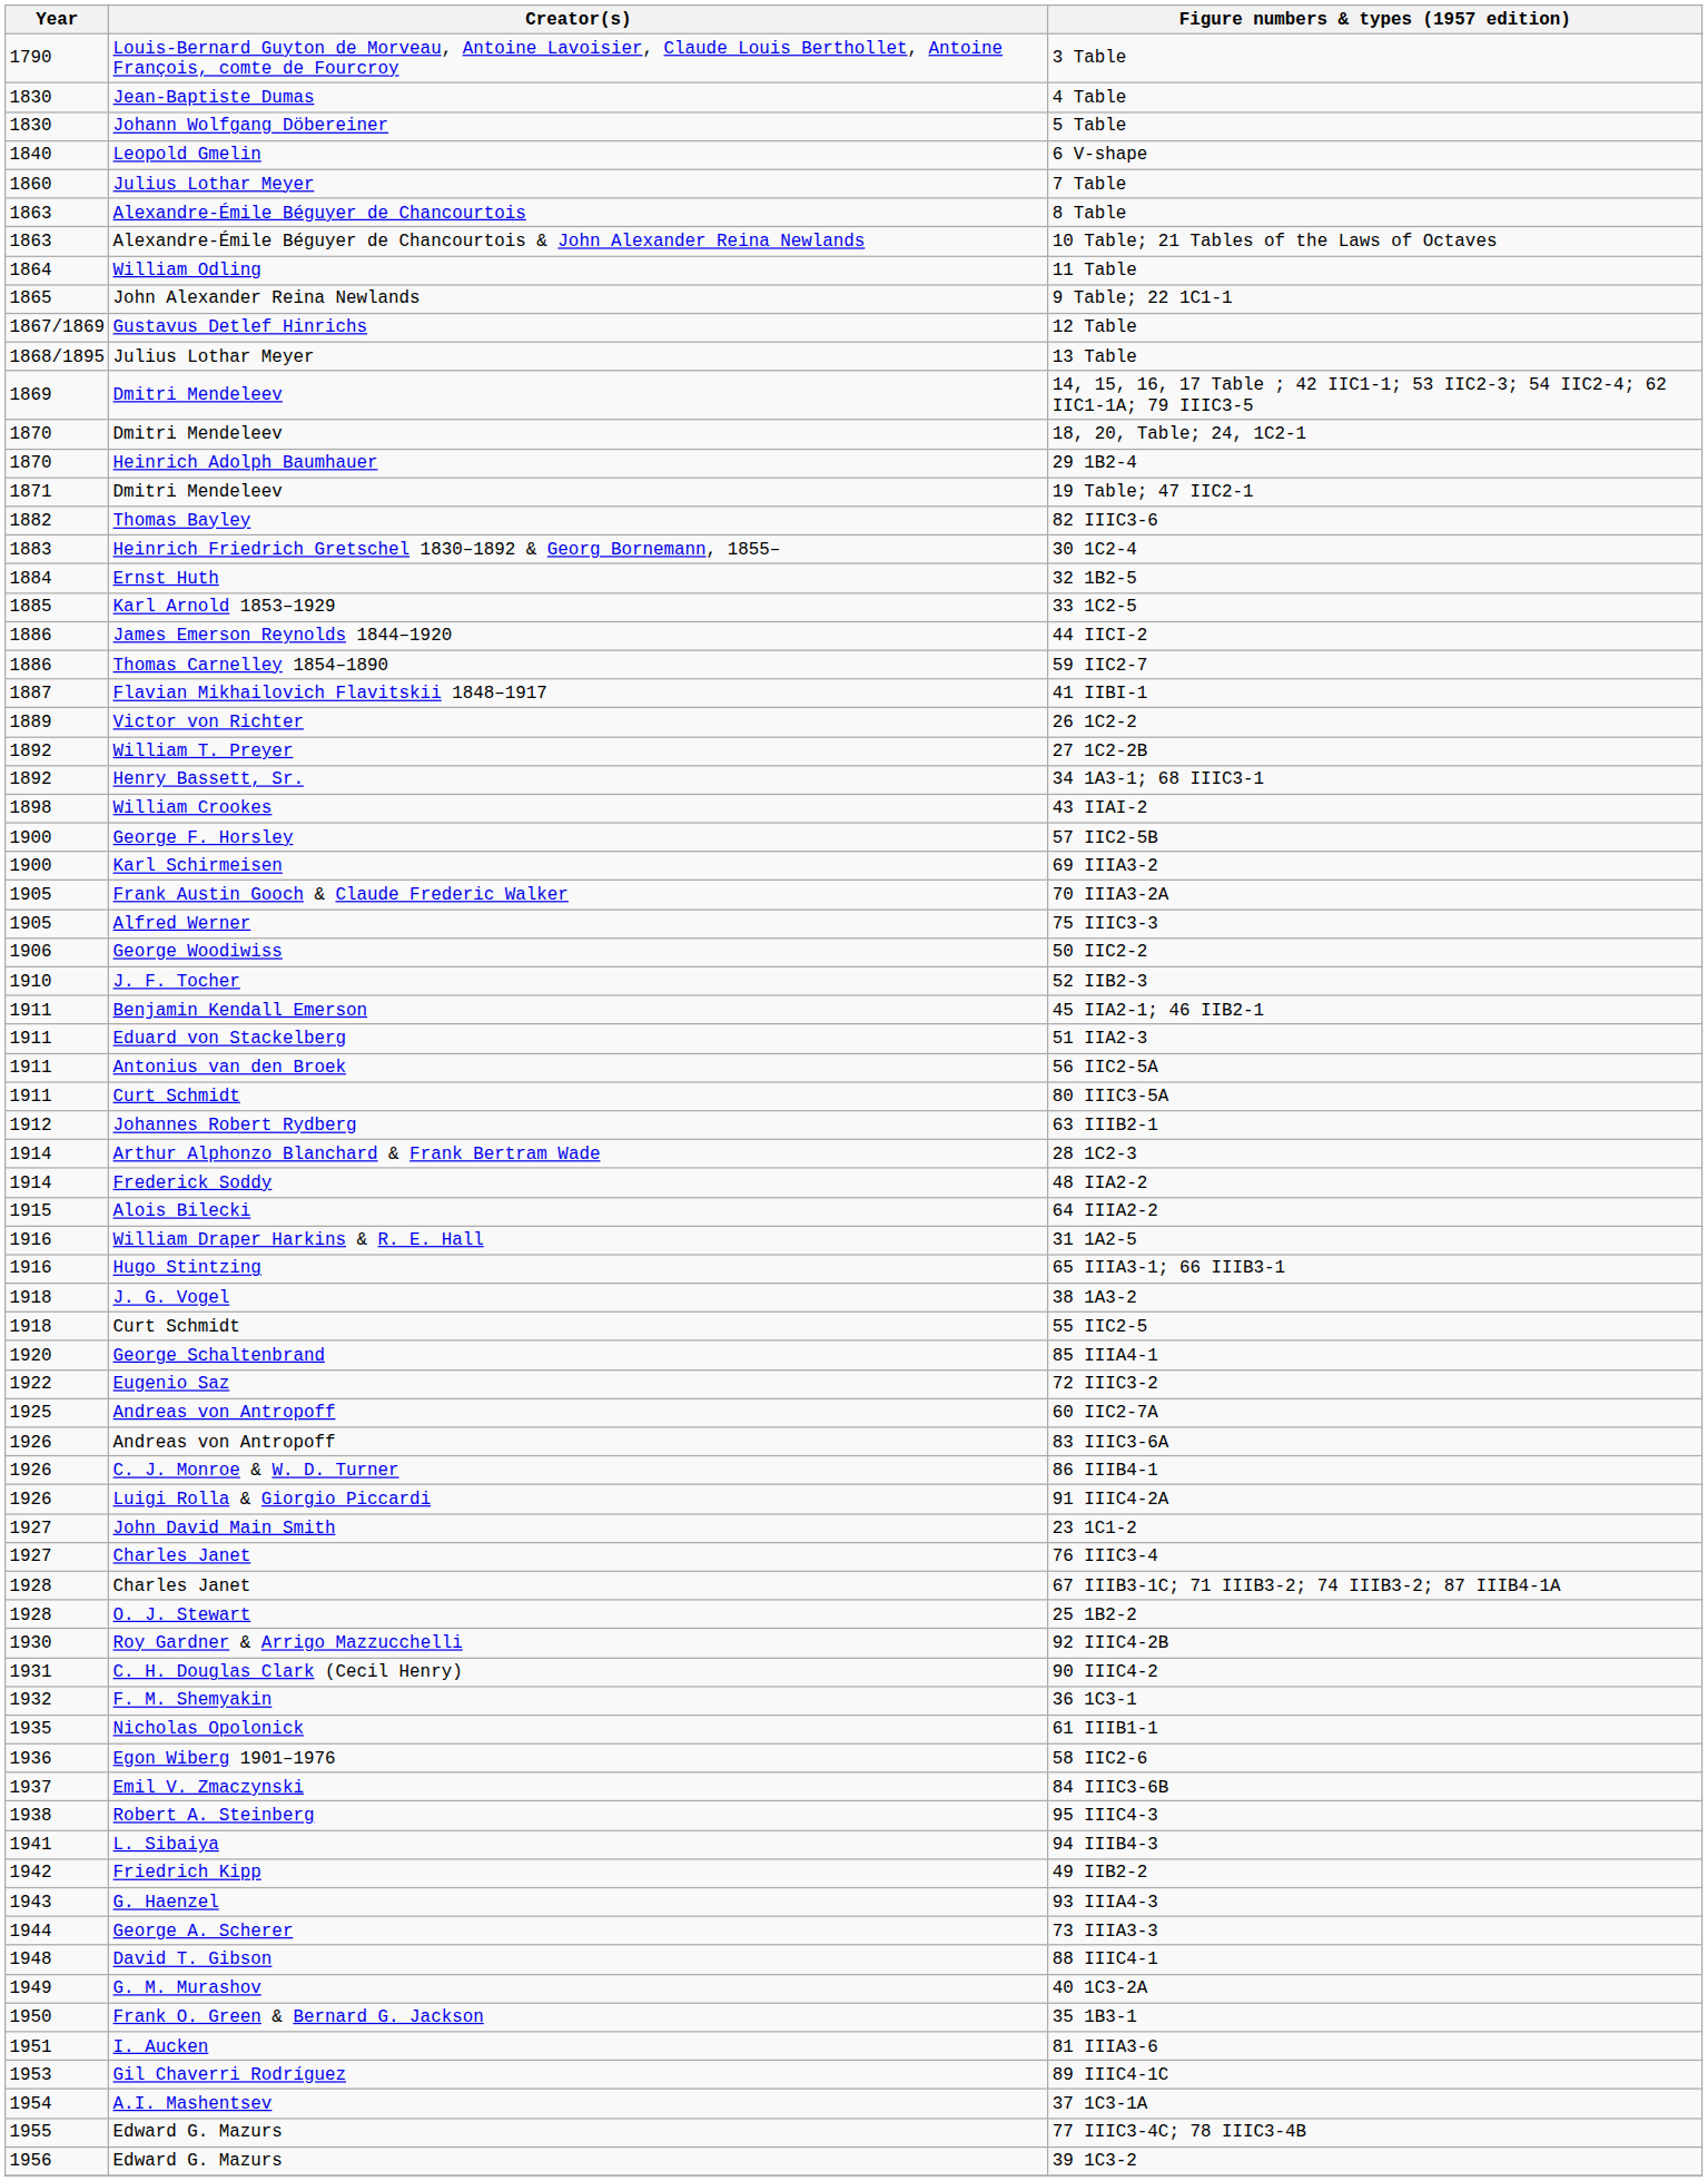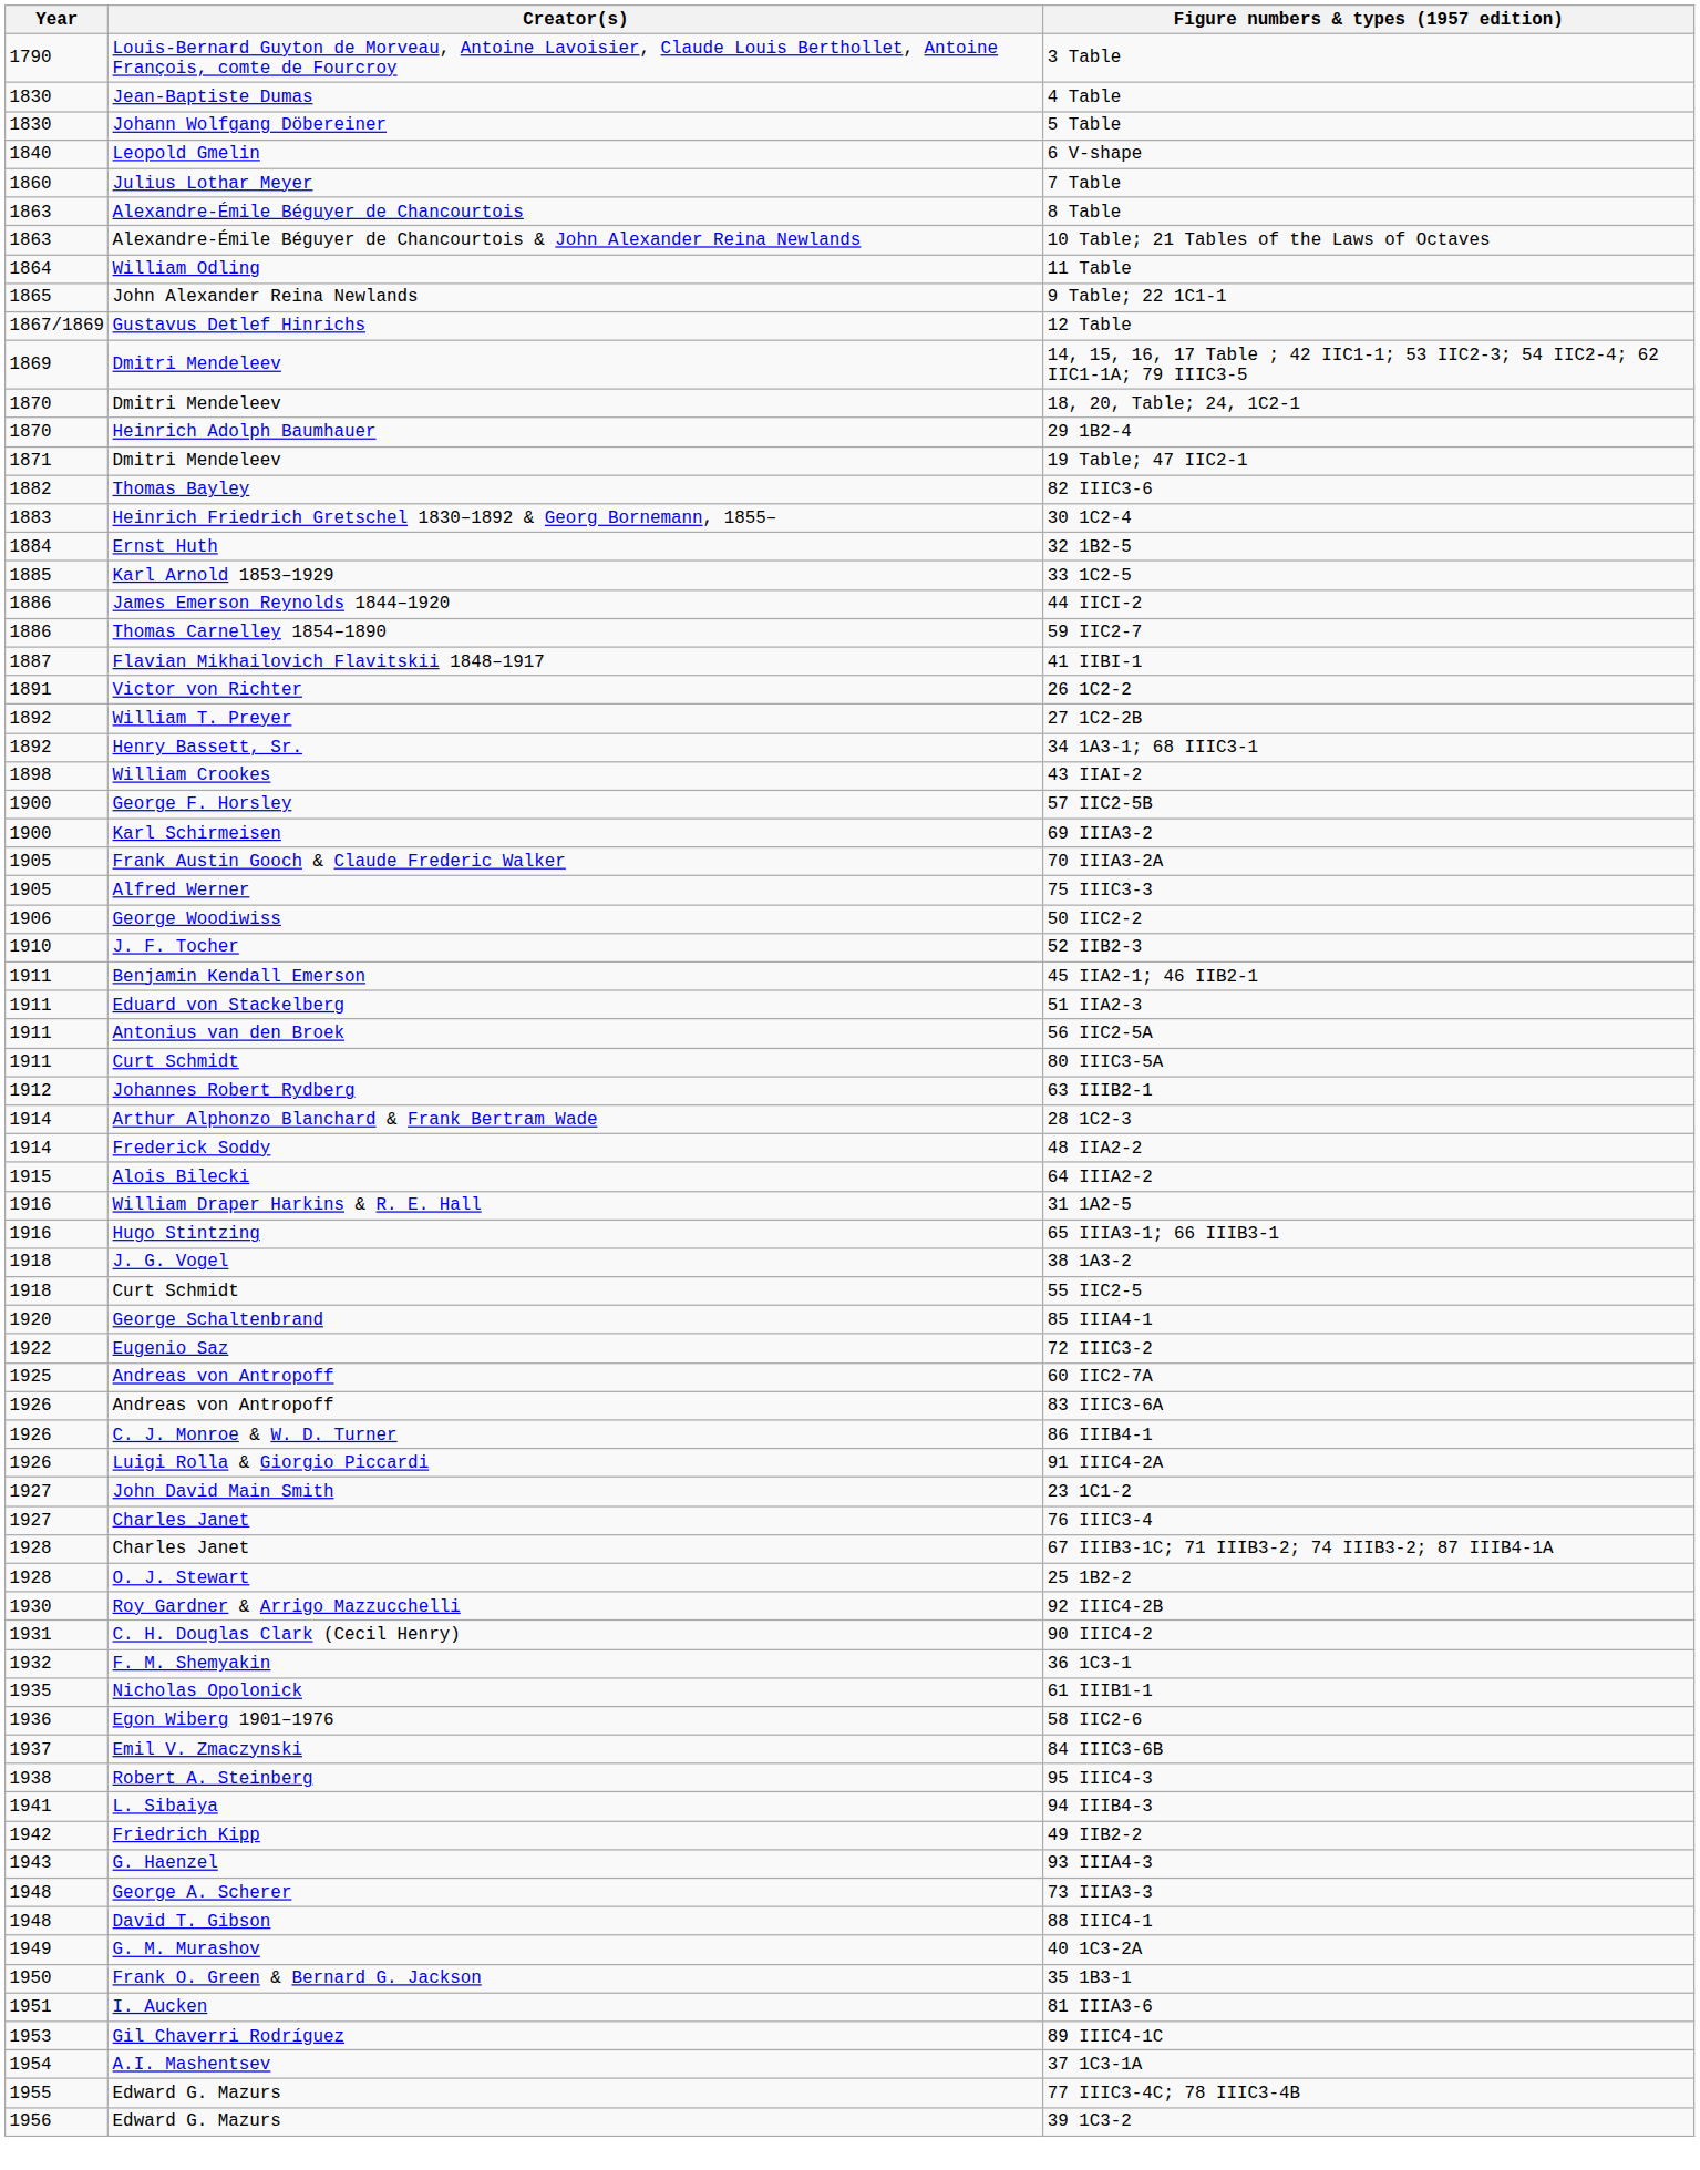 <table class="wikitable">
 <tr>
 <th>Year</th>
 <th>Creator(s)</th>
 <th>Figure numbers & types (1957 edition)</th>
 </tr>
 <tr>
 <td>1790</td>
 <td><a href='#'>Louis-Bernard Guyton de Morveau</a>, <a href='#'>Antoine Lavoisier</a>, <a href='#'>Claude Louis Berthollet</a>, <a href='#'>Antoine François, comte de Fourcroy</a></td>
 <td>3 Table</td>
 </tr>
 <tr>
 <td>1830</td>
 <td><a href='#'>Jean-Baptiste Dumas</a></td>
 <td>4 Table</td>
 </tr>
 <tr>
 <td>1830</td>
 <td><a href='#'>Johann Wolfgang Döbereiner</a></td>
 <td>5 Table</td>
 </tr>
 <tr>
 <td>1840</td>
 <td><a href='#'>Leopold Gmelin</a></td>
 <td>6 V-shape</td>
 </tr>
 <tr>
 <td>1860</td>
 <td><a href='#'>Julius Lothar Meyer</a></td>
 <td>7 Table</td>
 </tr>
 <tr>
 <td>1863</td>
 <td><a href='#'>Alexandre-Émile Béguyer de Chancourtois</a></td>
 <td>8 Table</td>
 </tr>
 <tr>
 <td>1863</td>
 <td>Alexandre-Émile Béguyer de Chancourtois & <a href='#'>John Alexander Reina Newlands</a></td>
 <td>10 Table; 21 Tables of the Laws of Octaves</td>
 </tr>
 <tr>
 <td>1864</td>
 <td><a href='#'>William Odling</a></td>
 <td>11 Table</td>
 </tr>
 <tr>
 <td>1865</td>
 <td>John Alexander Reina Newlands</td>
 <td>9 Table; 22 1C1-1</td>
 </tr>
 <tr>
 <td>1867/1869</td>
 <td><a href='#'>Gustavus Detlef Hinrichs</a></td>
 <td>12 Table</td>
 </tr>
 <tr>
-<td>1868/1895</td>
-<td>Julius Lothar Meyer</td>
-<td>13 Table</td>
-</tr>
-<tr>
 <td>1869</td>
 <td><a href='#'>Dmitri Mendeleev</a></td>
 <td>14, 15, 16, 17 Table ; 42 IIC1-1; 53 IIC2-3; 54 IIC2-4; 62 IIC1-1A; 79 IIIC3-5</td>
 </tr>
 <tr>
 <td>1870</td>
 <td>Dmitri Mendeleev</td>
 <td>18, 20, Table; 24, 1C2-1</td>
 </tr>
 <tr>
 <td>1870</td>
 <td><a href='#'>Heinrich Adolph Baumhauer</a></td>
 <td>29 1B2-4</td>
 </tr>
 <tr>
 <td>1871</td>
 <td>Dmitri Mendeleev</td>
 <td>19 Table; 47 IIC2-1</td>
 </tr>
 <tr>
 <td>1882</td>
 <td><a href='#'>Thomas Bayley</a></td>
 <td>82 IIIC3-6</td>
 </tr>
 <tr>
 <td>1883</td>
 <td><a href='#'>Heinrich Friedrich Gretschel</a> 1830–1892 & <a href='#'>Georg Bornemann</a>, 1855–</td>
 <td>30 1C2-4</td>
 </tr>
 <tr>
 <td>1884</td>
 <td><a href='#'>Ernst Huth</a></td>
 <td>32 1B2-5</td>
 </tr>
 <tr>
 <td>1885</td>
 <td><a href='#'>Karl Arnold</a> 1853–1929</td>
 <td>33 1C2-5</td>
 </tr>
 <tr>
 <td>1886</td>
 <td><a href='#'>James Emerson Reynolds</a> 1844–1920</td>
 <td>44 IICI-2</td>
 </tr>
 <tr>
 <td>1886</td>
 <td><a href='#'>Thomas Carnelley</a> 1854–1890</td>
 <td>59 IIC2-7</td>
 </tr>
 <tr>
 <td>1887</td>
 <td><a href='#'>Flavian Mikhailovich Flavitskii</a> 1848–1917</td>
 <td>41 IIBI-1</td>
 </tr>
 <tr>
-<td>1889</td>
+<td>1891</td>
 <td><a href='#'>Victor von Richter</a></td>
 <td>26 1C2-2</td>
 </tr>
 <tr>
 <td>1892</td>
 <td><a href='#'>William T. Preyer</a></td>
 <td>27 1C2-2B</td>
 </tr>
 <tr>
 <td>1892</td>
 <td><a href='#'>Henry Bassett, Sr.</a></td>
 <td>34 1A3-1; 68 IIIC3-1</td>
 </tr>
 <tr>
 <td>1898</td>
 <td><a href='#'>William Crookes</a></td>
 <td>43 IIAI-2</td>
 </tr>
 <tr>
 <td>1900</td>
 <td><a href='#'>George F. Horsley</a></td>
 <td>57 IIC2-5B</td>
 </tr>
 <tr>
 <td>1900</td>
 <td><a href='#'>Karl Schirmeisen</a></td>
 <td>69 IIIA3-2</td>
 </tr>
 <tr>
 <td>1905</td>
 <td><a href='#'>Frank Austin Gooch</a> & <a href='#'>Claude Frederic Walker</a></td>
 <td>70 IIIA3-2A</td>
 </tr>
 <tr>
 <td>1905</td>
 <td><a href='#'>Alfred Werner</a></td>
 <td>75 IIIC3-3</td>
 </tr>
 <tr>
 <td>1906</td>
 <td><a href='#'>George Woodiwiss</a></td>
 <td>50 IIC2-2</td>
 </tr>
 <tr>
 <td>1910</td>
 <td><a href='#'>J. F. Tocher</a></td>
 <td>52 IIB2-3</td>
 </tr>
 <tr>
 <td>1911</td>
 <td><a href='#'>Benjamin Kendall Emerson</a></td>
 <td>45 IIA2-1; 46 IIB2-1</td>
 </tr>
 <tr>
 <td>1911</td>
 <td><a href='#'>Eduard von Stackelberg</a></td>
 <td>51 IIA2-3</td>
 </tr>
 <tr>
 <td>1911</td>
 <td><a href='#'>Antonius van den Broek</a></td>
 <td>56 IIC2-5A</td>
 </tr>
 <tr>
 <td>1911</td>
 <td><a href='#'>Curt Schmidt</a></td>
 <td>80 IIIC3-5A</td>
 </tr>
 <tr>
 <td>1912</td>
 <td><a href='#'>Johannes Robert Rydberg</a></td>
 <td>63 IIIB2-1</td>
 </tr>
 <tr>
 <td>1914</td>
 <td><a href='#'>Arthur Alphonzo Blanchard</a> & <a href='#'>Frank Bertram Wade</a></td>
 <td>28 1C2-3</td>
 </tr>
 <tr>
 <td>1914</td>
 <td><a href='#'>Frederick Soddy</a></td>
 <td>48 IIA2-2</td>
 </tr>
 <tr>
 <td>1915</td>
 <td><a href='#'>Alois Bilecki</a></td>
 <td>64 IIIA2-2</td>
 </tr>
 <tr>
 <td>1916</td>
 <td><a href='#'>William Draper Harkins</a> & <a href='#'>R. E. Hall</a></td>
 <td>31 1A2-5</td>
 </tr>
 <tr>
 <td>1916</td>
 <td><a href='#'>Hugo Stintzing</a></td>
 <td>65 IIIA3-1; 66 IIIB3-1</td>
 </tr>
 <tr>
 <td>1918</td>
 <td><a href='#'>J. G. Vogel</a></td>
 <td>38 1A3-2</td>
 </tr>
 <tr>
 <td>1918</td>
 <td>Curt Schmidt</td>
 <td>55 IIC2-5</td>
 </tr>
 <tr>
 <td>1920</td>
 <td><a href='#'>George Schaltenbrand</a></td>
 <td>85 IIIA4-1</td>
 </tr>
 <tr>
 <td>1922</td>
 <td><a href='#'>Eugenio Saz</a></td>
 <td>72 IIIC3-2</td>
 </tr>
 <tr>
 <td>1925</td>
 <td><a href='#'>Andreas von Antropoff</a></td>
 <td>60 IIC2-7A</td>
 </tr>
 <tr>
 <td>1926</td>
 <td>Andreas von Antropoff</td>
 <td>83 IIIC3-6A</td>
 </tr>
 <tr>
 <td>1926</td>
 <td><a href='#'>C. J. Monroe</a> & <a href='#'>W. D. Turner</a></td>
 <td>86 IIIB4-1</td>
 </tr>
 <tr>
 <td>1926</td>
 <td><a href='#'>Luigi Rolla</a> & <a href='#'>Giorgio Piccardi</a></td>
 <td>91 IIIC4-2A</td>
 </tr>
 <tr>
 <td>1927</td>
 <td><a href='#'>John David Main Smith</a></td>
 <td>23 1C1-2</td>
 </tr>
 <tr>
 <td>1927</td>
 <td><a href='#'>Charles Janet</a></td>
 <td>76 IIIC3-4</td>
 </tr>
 <tr>
 <td>1928</td>
 <td>Charles Janet</td>
 <td>67 IIIB3-1C; 71 IIIB3-2; 74 IIIB3-2; 87 IIIB4-1A</td>
 </tr>
 <tr>
 <td>1928</td>
 <td><a href='#'>O. J. Stewart</a></td>
 <td>25 1B2-2</td>
 </tr>
 <tr>
 <td>1930</td>
 <td><a href='#'>Roy Gardner</a> & <a href='#'>Arrigo Mazzucchelli</a></td>
 <td>92 IIIC4-2B</td>
 </tr>
 <tr>
 <td>1931</td>
 <td><a href='#'>C. H. Douglas Clark</a> (Cecil Henry)</td>
 <td>90 IIIC4-2</td>
 </tr>
 <tr>
 <td>1932</td>
 <td><a href='#'>F. M. Shemyakin</a></td>
 <td>36 1C3-1</td>
 </tr>
 <tr>
 <td>1935</td>
 <td><a href='#'>Nicholas Opolonick</a></td>
 <td>61 IIIB1-1</td>
 </tr>
 <tr>
 <td>1936</td>
 <td><a href='#'>Egon Wiberg</a> 1901–1976</td>
 <td>58 IIC2-6</td>
 </tr>
 <tr>
 <td>1937</td>
 <td><a href='#'>Emil V. Zmaczynski</a></td>
 <td>84 IIIC3-6B</td>
 </tr>
 <tr>
 <td>1938</td>
 <td><a href='#'>Robert A. Steinberg</a></td>
 <td>95 IIIC4-3</td>
 </tr>
 <tr>
 <td>1941</td>
 <td><a href='#'>L. Sibaiya</a></td>
 <td>94 IIIB4-3</td>
 </tr>
 <tr>
 <td>1942</td>
 <td><a href='#'>Friedrich Kipp</a></td>
 <td>49 IIB2-2</td>
 </tr>
 <tr>
 <td>1943</td>
 <td><a href='#'>G. Haenzel</a></td>
 <td>93 IIIA4-3</td>
 </tr>
 <tr>
-<td>1944</td>
+<td>1948</td>
 <td><a href='#'>George A. Scherer</a></td>
 <td>73 IIIA3-3</td>
 </tr>
 <tr>
 <td>1948</td>
 <td><a href='#'>David T. Gibson</a></td>
 <td>88 IIIC4-1</td>
 </tr>
 <tr>
 <td>1949</td>
 <td><a href='#'>G. M. Murashov</a></td>
 <td>40 1C3-2A</td>
 </tr>
 <tr>
 <td>1950</td>
 <td><a href='#'>Frank O. Green</a> & <a href='#'>Bernard G. Jackson</a></td>
 <td>35 1B3-1</td>
 </tr>
 <tr>
 <td>1951</td>
 <td><a href='#'>I. Aucken</a></td>
 <td>81 IIIA3-6</td>
 </tr>
 <tr>
 <td>1953</td>
 <td><a href='#'>Gil Chaverri Rodríguez</a></td>
 <td>89 IIIC4-1C</td>
 </tr>
 <tr>
 <td>1954</td>
 <td><a href='#'>A.I. Mashentsev</a></td>
 <td>37 1C3-1A</td>
 </tr>
 <tr>
 <td>1955</td>
 <td>Edward G. Mazurs</td>
 <td>77 IIIC3-4C;  78 IIIC3-4B</td>
 </tr>
 <tr>
 <td>1956</td>
 <td>Edward G. Mazurs</td>
 <td>39 1C3-2</td>
 </tr>
 <tr>
 </tr>
 </table>
